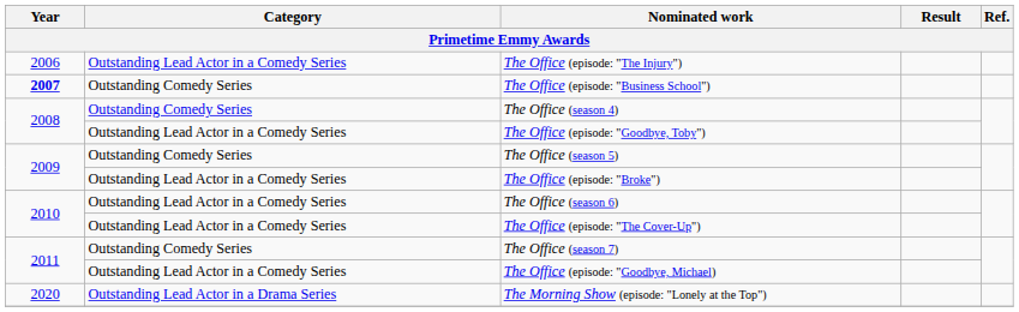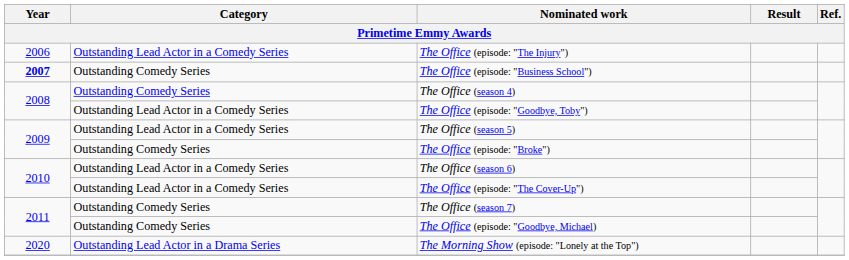 <table class=wikitable>
 <tr>
 <th scope="col" style="width:5em;">Year</th>
 <th scope="col" style="width:28em;">Category</th>
 <th scope="col" style="width:27em;">Nominated work</th>
 <th scope="col" style="width:5em;">Result</th>
 <th>Ref.</th>
 </tr>
 <tr>
 <th colspan=5><a href='#'>Primetime Emmy Awards</a></th>
 </tr>
 <tr>
 <td style="text-align:center;"><a href='#'>2006</a></td>
 <td><a href='#'>Outstanding Lead Actor in a Comedy Series</a></td>
 <td><em><a href='#'>The Office</a></em> <small> (episode: "<a href='#'>The Injury</a>") </small></td>
 <td></td>
 <td style="text-align:center;"></td>
 </tr>
 <tr>
 <td style="text-align:center;"><strong><a href='#'>2007</a></strong></td>
 <td>Outstanding Comedy Series</td>
 <td><em><a href='#'>The Office</a></em> <small> (episode: "<a href='#'>Business School</a>") </small></td>
 <td></td>
 <td style="text-align:center;"></td>
 </tr>
 <tr>
 <td rowspan="2" style="text-align:center;"><a href='#'>2008</a></td>
 <td><a href='#'>Outstanding Comedy Series</a></td>
 <td><em>The Office</em> <small> (<a href='#'>season 4</a>) </small></td>
 <td></td>
 <td rowspan=2, style="text-align:center;"></td>
 </tr>
 <tr>
 <td>Outstanding Lead Actor in a Comedy Series</td>
 <td><em><a href='#'>The Office</a></em> <small> (episode: "<a href='#'>Goodbye, Toby</a>") </small></td>
 <td></td>
 </tr>
 <tr>
 <td rowspan="2" style="text-align:center;"><a href='#'>2009</a></td>
-<td>Outstanding Comedy Series</td>
+<td>Outstanding Lead Actor in a Comedy Series</td>
 <td><em>The Office</em> <small> (<a href='#'>season 5</a>) </small></td>
 <td></td>
 <td rowspan=2, style="text-align:center;"></td>
 </tr>
 <tr>
-<td>Outstanding Lead Actor in a Comedy Series</td>
+<td>Outstanding Comedy Series</td>
 <td><em><a href='#'>The Office</a></em> <small> (episode: "<a href='#'>Broke</a>") </small></td>
 <td></td>
 </tr>
 <tr>
 <td rowspan="2" style="text-align:center;"><a href='#'>2010</a></td>
 <td>Outstanding Lead Actor in a Comedy Series</td>
 <td><em>The Office</em> <small> (<a href='#'>season 6</a>) </small></td>
 <td></td>
 <td rowspan=2, style="text-align:center;"></td>
 </tr>
 <tr>
 <td>Outstanding Lead Actor in a Comedy Series</td>
 <td><em><a href='#'>The Office</a></em> <small> (episode: "<a href='#'>The Cover-Up</a>") </small></td>
 <td></td>
 </tr>
 <tr>
 <td rowspan="2" style="text-align:center;"><a href='#'>2011</a></td>
 <td>Outstanding Comedy Series</td>
 <td><em>The Office</em> <small> (<a href='#'>season 7</a>) </small></td>
 <td></td>
 <td rowspan=2, style="text-align:center;"></td>
 </tr>
 <tr>
-<td>Outstanding Lead Actor in a Comedy Series</td>
+<td>Outstanding Comedy Series</td>
 <td><em><a href='#'>The Office</a></em> <small> (episode: "<a href='#'>Goodbye, Michael</a>) </small></td>
 <td></td>
 </tr>
 <tr>
 <td style="text-align:center;"><a href='#'>2020</a></td>
 <td><a href='#'>Outstanding Lead Actor in a Drama Series</a></td>
 <td><em><a href='#'>The Morning Show</a></em> <small> (episode: "Lonely at the Top") </small></td>
 <td></td>
 <td style="text-align:center;"></td>
 </tr>
 <tr>
 </tr>
 </table>
